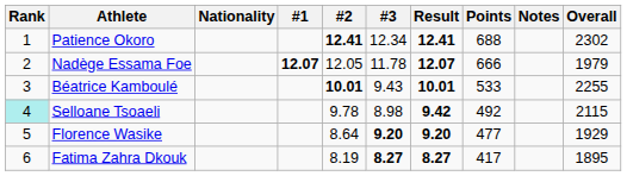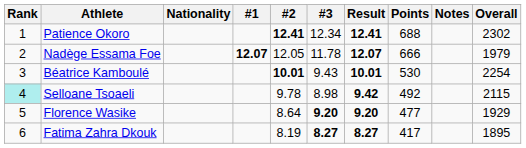 <table class="wikitable sortable" style="text-align:center">
 <tr>
 <th>Rank</th>
 <th>Athlete</th>
 <th>Nationality</th>
 <th>#1</th>
 <th>#2</th>
 <th>#3</th>
 <th>Result</th>
 <th>Points</th>
 <th>Notes</th>
 <th>Overall</th>
 </tr>
 <tr>
 <td>1</td>
 <td align=left><a href='#'>Patience Okoro</a></td>
 <td align=left></td>
 <td></td>
 <td><strong>12.41</strong></td>
 <td>12.34</td>
 <td><strong>12.41</strong></td>
 <td>688</td>
 <td></td>
 <td>2302</td>
 </tr>
 <tr>
 <td>2</td>
 <td align=left><a href='#'>Nadège Essama Foe</a></td>
 <td align=left></td>
 <td><strong>12.07</strong></td>
 <td>12.05</td>
 <td>11.78</td>
 <td><strong>12.07</strong></td>
 <td>666</td>
 <td></td>
 <td>1979</td>
 </tr>
 <tr>
 <td>3</td>
 <td align=left><a href='#'>Béatrice Kamboulé</a></td>
 <td align=left></td>
 <td></td>
 <td><strong>10.01</strong></td>
 <td>9.43</td>
 <td><strong>10.01</strong></td>
-<td>533</td>
+<td>530</td>
 <td></td>
-<td>2255</td>
+<td>2254</td>
 </tr>
 <tr>
 <td style="background: paleturquoise;">4</td>
 <td align=left><a href='#'>Selloane Tsoaeli</a></td>
 <td align=left></td>
 <td><strong></strong></td>
 <td>9.78</td>
 <td>8.98</td>
 <td><strong>9.42</strong></td>
 <td>492</td>
 <td></td>
 <td>2115</td>
 </tr>
 <tr>
 <td>5</td>
 <td align=left><a href='#'>Florence Wasike</a></td>
 <td align=left></td>
 <td></td>
 <td>8.64</td>
 <td><strong>9.20</strong></td>
 <td><strong>9.20</strong></td>
 <td>477</td>
 <td></td>
 <td>1929</td>
 </tr>
 <tr>
 <td>6</td>
 <td align=left><a href='#'>Fatima Zahra Dkouk</a></td>
 <td align=left></td>
 <td></td>
 <td>8.19</td>
 <td><strong>8.27</strong></td>
 <td><strong>8.27</strong></td>
 <td>417</td>
 <td></td>
 <td>1895</td>
 </tr>
 </table>
